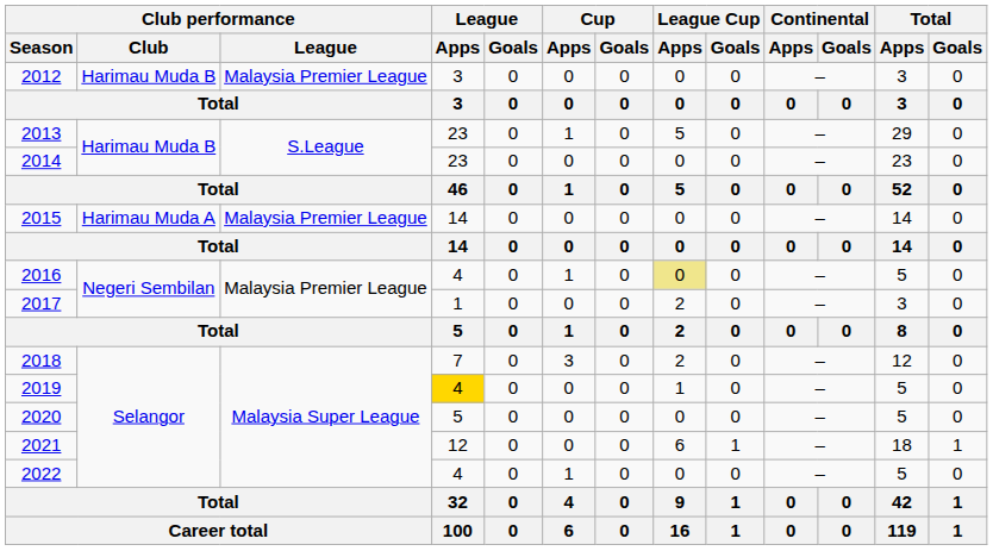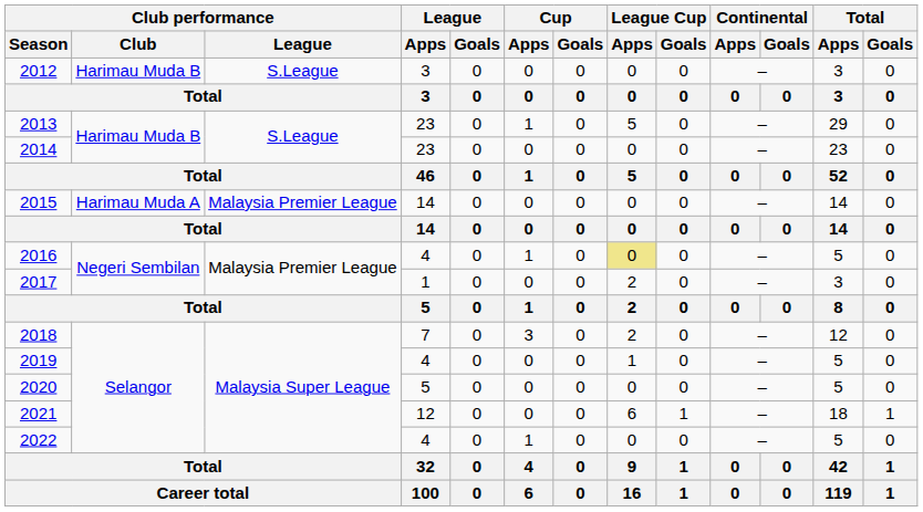 <table class=wikitable style="text-align: center;">
 <tr>
 <th colspan=3>Club performance</th>
 <th colspan=2>League</th>
 <th colspan=2>Cup</th>
 <th colspan=2>League Cup</th>
 <th colspan=2>Continental</th>
 <th colspan=2>Total</th>
 </tr>
 <tr>
 <th>Season</th>
 <th>Club</th>
 <th>League</th>
 <th>Apps</th>
 <th>Goals</th>
 <th>Apps</th>
 <th>Goals</th>
 <th>Apps</th>
 <th>Goals</th>
 <th>Apps</th>
 <th>Goals</th>
 <th>Apps</th>
 <th>Goals</th>
 </tr>
 <tr>
 <td><a href='#'>2012</a></td>
 <td rowspan="1"><a href='#'>Harimau Muda B</a></td>
-<td rowspan="1"><a href='#'>Malaysia Premier League</a></td>
+<td rowspan="1"><a href='#'>S.League</a></td>
 <td>3</td>
 <td>0</td>
 <td>0</td>
 <td>0</td>
 <td>0</td>
 <td>0</td>
 <td colspan="2">–</td>
 <td>3</td>
 <td>0</td>
 </tr>
 <tr>
 <th colspan=3>Total</th>
 <th>3</th>
 <th>0</th>
 <th>0</th>
 <th>0</th>
 <th>0</th>
 <th>0</th>
 <th>0</th>
 <th>0</th>
 <th>3</th>
 <th>0</th>
 </tr>
 <tr>
 <td><a href='#'>2013</a></td>
 <td rowspan="2"><a href='#'>Harimau Muda B</a></td>
 <td rowspan="2"><a href='#'>S.League</a></td>
 <td>23</td>
 <td>0</td>
 <td>1</td>
 <td>0</td>
 <td>5</td>
 <td>0</td>
 <td colspan="2">–</td>
 <td>29</td>
 <td>0</td>
 </tr>
 <tr>
 <td><a href='#'>2014</a></td>
 <td>23</td>
 <td>0</td>
 <td>0</td>
 <td>0</td>
 <td>0</td>
 <td>0</td>
 <td colspan="2">–</td>
 <td>23</td>
 <td>0</td>
 </tr>
 <tr>
 <th colspan=3>Total</th>
 <th>46</th>
 <th>0</th>
 <th>1</th>
 <th>0</th>
 <th>5</th>
 <th>0</th>
 <th>0</th>
 <th>0</th>
 <th>52</th>
 <th>0</th>
 </tr>
 <tr>
 <td><a href='#'>2015</a></td>
 <td rowspan="1"><a href='#'>Harimau Muda A</a></td>
 <td rowspan="1"><a href='#'>Malaysia Premier League</a></td>
 <td>14</td>
 <td>0</td>
 <td>0</td>
 <td>0</td>
 <td>0</td>
 <td>0</td>
 <td colspan="2">–</td>
 <td>14</td>
 <td>0</td>
 </tr>
 <tr>
 <th colspan=3>Total</th>
 <th>14</th>
 <th>0</th>
 <th>0</th>
 <th>0</th>
 <th>0</th>
 <th>0</th>
 <th>0</th>
 <th>0</th>
 <th>14</th>
 <th>0</th>
 </tr>
 <tr>
 <td><a href='#'>2016</a></td>
 <td rowspan="2"><a href='#'>Negeri Sembilan</a></td>
 <td rowspan="2">Malaysia Premier League</td>
 <td>4</td>
 <td>0</td>
 <td>1</td>
 <td>0</td>
 <td style="background: khaki;">0</td>
 <td>0</td>
 <td colspan="2">–</td>
 <td>5</td>
 <td>0</td>
 </tr>
 <tr>
 <td><a href='#'>2017</a></td>
 <td>1</td>
 <td>0</td>
 <td>0</td>
 <td>0</td>
 <td>2</td>
 <td>0</td>
 <td colspan="2">–</td>
 <td>3</td>
 <td>0</td>
 </tr>
 <tr>
 <th colspan=3>Total</th>
 <th>5</th>
 <th>0</th>
 <th>1</th>
 <th>0</th>
 <th>2</th>
 <th>0</th>
 <th>0</th>
 <th>0</th>
 <th>8</th>
 <th>0</th>
 </tr>
 <tr>
 <td><a href='#'>2018</a></td>
 <td rowspan="5"><a href='#'>Selangor</a></td>
 <td rowspan="5"><a href='#'>Malaysia Super League</a></td>
 <td>7</td>
 <td>0</td>
 <td>3</td>
 <td>0</td>
 <td>2</td>
 <td>0</td>
 <td colspan="2">–</td>
 <td>12</td>
 <td>0</td>
 </tr>
 <tr>
 <td><a href='#'>2019</a></td>
-<td style="background: gold;">4</td>
+<td>4</td>
 <td>0</td>
 <td>0</td>
 <td>0</td>
 <td>1</td>
 <td>0</td>
 <td colspan="2">–</td>
 <td>5</td>
 <td>0</td>
 </tr>
 <tr>
 <td><a href='#'>2020</a></td>
 <td>5</td>
 <td>0</td>
 <td>0</td>
 <td>0</td>
 <td>0</td>
 <td>0</td>
 <td colspan="2">–</td>
 <td>5</td>
 <td>0</td>
 </tr>
 <tr>
 <td><a href='#'>2021</a></td>
 <td>12</td>
 <td>0</td>
 <td>0</td>
 <td>0</td>
 <td>6</td>
 <td>1</td>
 <td colspan="2">–</td>
 <td>18</td>
 <td>1</td>
 </tr>
 <tr>
 <td><a href='#'>2022</a></td>
 <td>4</td>
 <td>0</td>
 <td>1</td>
 <td>0</td>
 <td>0</td>
 <td>0</td>
 <td colspan="2">–</td>
 <td>5</td>
 <td>0</td>
 </tr>
 <tr>
 <th colspan=3>Total</th>
 <th>32</th>
 <th>0</th>
 <th>4</th>
 <th>0</th>
 <th>9</th>
 <th>1</th>
 <th>0</th>
 <th>0</th>
 <th>42</th>
 <th>1</th>
 </tr>
 <tr>
 <th colspan=3>Career total</th>
 <th>100</th>
 <th>0</th>
 <th>6</th>
 <th>0</th>
 <th>16</th>
 <th>1</th>
 <th>0</th>
 <th>0</th>
 <th>119</th>
 <th>1</th>
 </tr>
 </table>
